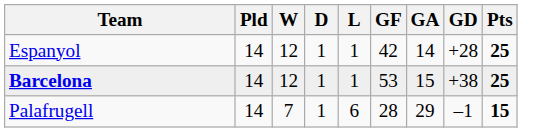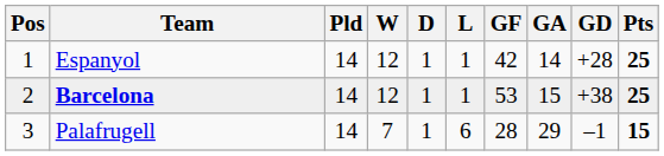 <table class="wikitable" style="text-align:center">
 <tr>
+<th width=20>Pos</th>
 <th width=185>Team</th>
 <th width=20>Pld</th>
 <th width=20>W</th>
 <th width=20>D</th>
 <th width=20>L</th>
 <th width=20>GF</th>
 <th width=20>GA</th>
 <th width=20>GD</th>
 <th width=20>Pts</th>
 </tr>
 <tr>
+<td>1</td>
 <td align="left"><a href='#'>Espanyol</a></td>
 <td>14</td>
 <td>12</td>
 <td>1</td>
 <td>1</td>
 <td>42</td>
 <td>14</td>
 <td>+28</td>
 <td><strong>25</strong></td>
 </tr>
 <tr bgcolor="#EFEFEF" align="center">
+<td>2</td>
 <td align="left"><strong><a href='#'>Barcelona</a></strong></td>
 <td>14</td>
 <td>12</td>
 <td>1</td>
 <td>1</td>
 <td>53</td>
 <td>15</td>
 <td>+38</td>
 <td><strong>25</strong></td>
 </tr>
 <tr align="center">
+<td>3</td>
 <td align="left"><a href='#'>Palafrugell</a></td>
 <td>14</td>
 <td>7</td>
 <td>1</td>
 <td>6</td>
 <td>28</td>
 <td>29</td>
 <td>–1</td>
 <td><strong>15</strong></td>
 </tr>
 </table>
